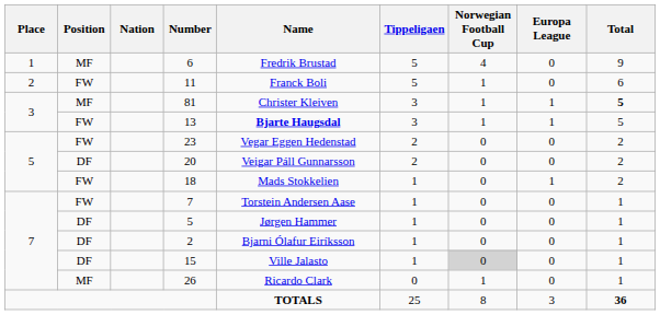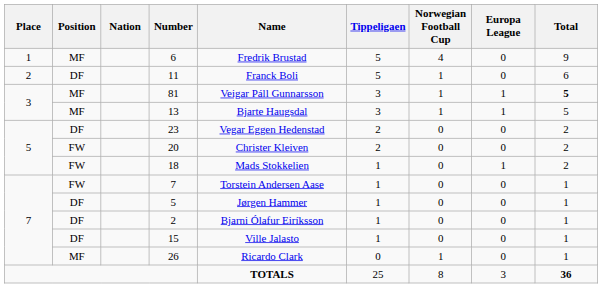 <table class="wikitable" style="font-size: 95%; text-align: center;">
 <tr>
 <th width=60>Place</th>
 <th width=60>Position</th>
 <th width=60>Nation</th>
 <th width=60>Number</th>
 <th width=200>Name</th>
 <th width=80><a href='#'>Tippeligaen</a></th>
 <th width=80>Norwegian Football Cup</th>
 <th width=80>Europa League</th>
 <th width=80><strong>Total</strong></th>
 </tr>
 <tr>
 <td>1</td>
 <td>MF</td>
 <td></td>
 <td>6</td>
 <td><a href='#'>Fredrik Brustad</a></td>
 <td>5</td>
 <td>4</td>
 <td>0</td>
 <td>9</td>
 </tr>
 <tr>
 <td>2</td>
-<td>FW</td>
+<td>DF</td>
 <td></td>
 <td>11</td>
 <td><a href='#'>Franck Boli</a></td>
 <td>5</td>
 <td>1</td>
 <td>0</td>
 <td>6</td>
 </tr>
 <tr>
 <td rowspan="2">3</td>
 <td>MF</td>
 <td></td>
 <td>81</td>
-<td><a href='#'>Christer Kleiven</a></td>
+<td><a href='#'>Veigar Páll Gunnarsson</a></td>
 <td>3</td>
 <td>1</td>
 <td>1</td>
 <td><strong>5</strong></td>
 </tr>
 <tr>
-<td>FW</td>
+<td>MF</td>
 <td></td>
 <td>13</td>
-<td><strong><a href='#'>Bjarte Haugsdal</a></strong></td>
+<td><a href='#'>Bjarte Haugsdal</a></td>
 <td>3</td>
 <td>1</td>
 <td>1</td>
 <td>5</td>
 </tr>
 <tr>
 <td rowspan="3">5</td>
-<td>FW</td>
+<td>DF</td>
 <td></td>
 <td>23</td>
 <td><a href='#'>Vegar Eggen Hedenstad</a></td>
 <td>2</td>
 <td>0</td>
 <td>0</td>
 <td>2</td>
 </tr>
 <tr>
-<td>DF</td>
+<td>FW</td>
 <td></td>
 <td>20</td>
-<td><a href='#'>Veigar Páll Gunnarsson</a></td>
+<td><a href='#'>Christer Kleiven</a></td>
 <td>2</td>
 <td>0</td>
 <td>0</td>
 <td>2</td>
 </tr>
 <tr>
 <td>FW</td>
 <td></td>
 <td>18</td>
 <td><a href='#'>Mads Stokkelien</a></td>
 <td>1</td>
 <td>0</td>
 <td>1</td>
 <td>2</td>
 </tr>
 <tr>
 <td rowspan="5">7</td>
 <td>FW</td>
 <td></td>
 <td>7</td>
 <td><a href='#'>Torstein Andersen Aase</a></td>
 <td>1</td>
 <td>0</td>
 <td>0</td>
 <td>1</td>
 </tr>
 <tr>
 <td>DF</td>
 <td></td>
 <td>5</td>
 <td><a href='#'>Jørgen Hammer</a></td>
 <td>1</td>
 <td>0</td>
 <td>0</td>
 <td>1</td>
 </tr>
 <tr>
 <td>DF</td>
 <td></td>
 <td>2</td>
 <td><a href='#'>Bjarni Ólafur Eiríksson</a></td>
 <td>1</td>
 <td>0</td>
 <td>0</td>
 <td>1</td>
 </tr>
 <tr>
 <td>DF</td>
 <td></td>
 <td>15</td>
 <td><a href='#'>Ville Jalasto</a></td>
 <td>1</td>
-<td style="background: lightgrey;">0</td>
+<td>0</td>
 <td>0</td>
 <td>1</td>
 </tr>
 <tr>
 <td>MF</td>
 <td></td>
 <td>26</td>
 <td><a href='#'>Ricardo Clark</a></td>
 <td>0</td>
 <td>1</td>
 <td>0</td>
 <td>1</td>
 </tr>
 <tr>
 <td colspan="4"></td>
 <td><strong>TOTALS</strong></td>
 <td>25</td>
 <td>8</td>
 <td>3</td>
 <td><strong>36</strong></td>
 </tr>
 </table>
